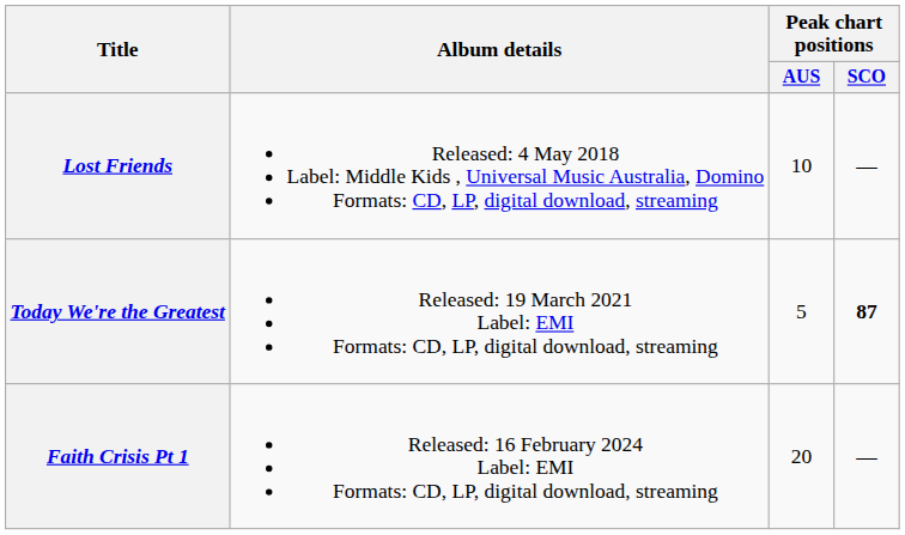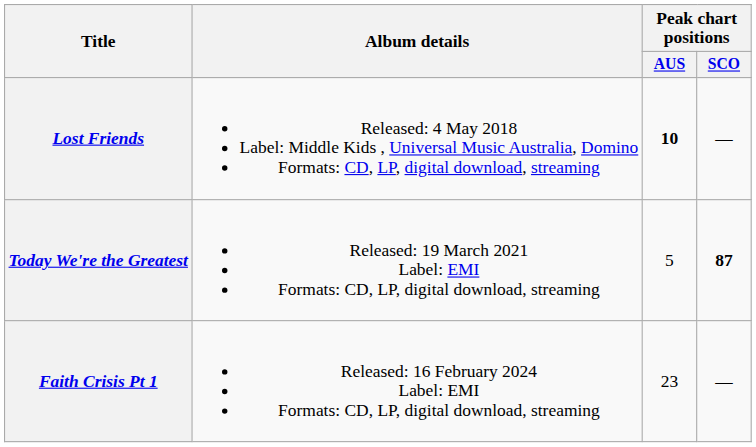 <table class="wikitable plainrowheaders" style="text-align:center;">
 <tr>
 <th scope="col" rowspan="2">Title</th>
 <th scope="col" rowspan="2">Album details</th>
 <th scope="col" colspan="2">Peak chart positions</th>
 </tr>
 <tr>
 <th scope="col" style="width:3em;font-size:90%;"><a href='#'>AUS</a><br></th>
 <th scope="col" style="width:3em;font-size:90%;"><a href='#'>SCO</a><br></th>
 </tr>
 <tr>
 <th scope="row"><em><a href='#'>Lost Friends</a></em></th>
 <td><br><ul><li>Released: 4 May 2018</li><li>Label: Middle Kids , <a href='#'>Universal Music Australia</a>, <a href='#'>Domino</a></li><li>Formats: <a href='#'>CD</a>, <a href='#'>LP</a>, <a href='#'>digital download</a>, <a href='#'>streaming</a></li></ul></td>
-<td>10</td>
+<td><strong>10</strong></td>
 <td>—</td>
 </tr>
 <tr>
 <th scope="row"><em><a href='#'>Today We're the Greatest</a></em></th>
 <td><br><ul><li>Released: 19 March 2021</li><li>Label: <a href='#'>EMI</a></li><li>Formats: CD, LP, digital download, streaming</li></ul></td>
 <td>5</td>
 <td><strong>87</strong></td>
 </tr>
 <tr>
 <th scope="row"><em><a href='#'>Faith Crisis Pt 1</a></em></th>
 <td><br><ul><li>Released: 16 February 2024</li><li>Label: EMI</li><li>Formats: CD, LP, digital download, streaming</li></ul></td>
-<td>20<br></td>
+<td>23<br></td>
 <td>—</td>
 </tr>
 </table>
